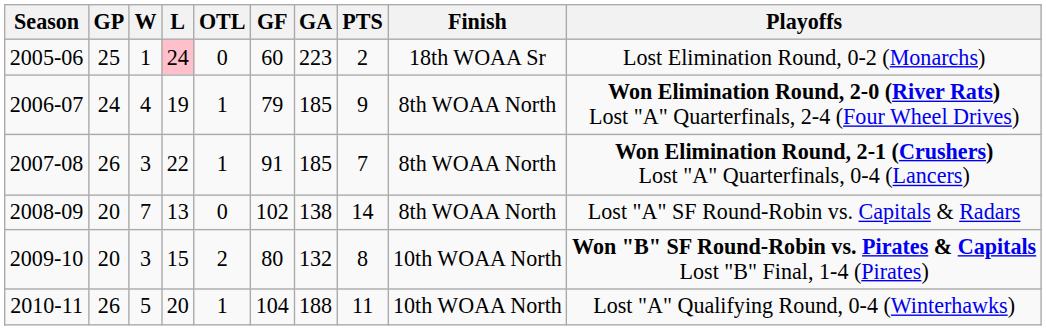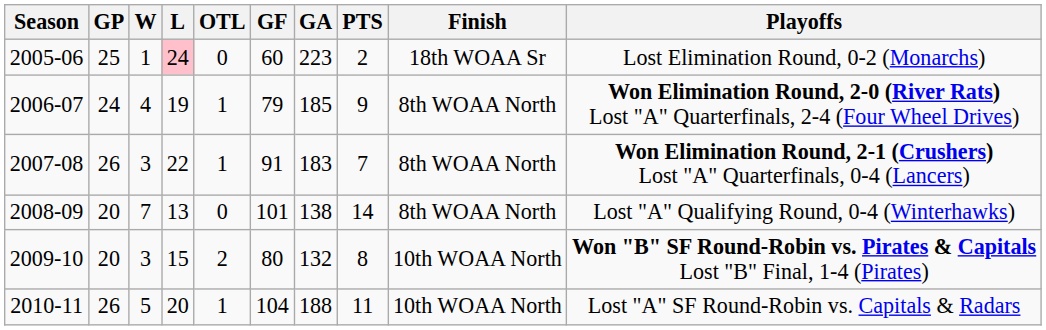 <table class="wikitable">
 <tr>
 <th>Season</th>
 <th>GP</th>
 <th>W</th>
 <th>L</th>
 <th>OTL</th>
 <th>GF</th>
 <th>GA</th>
 <th>PTS</th>
 <th>Finish</th>
 <th>Playoffs</th>
 </tr>
 <tr align="center">
 <td>2005-06</td>
 <td>25</td>
 <td>1</td>
 <td style="background: pink;">24</td>
 <td>0</td>
 <td>60</td>
 <td>223</td>
 <td>2</td>
 <td>18th WOAA Sr</td>
 <td>Lost Elimination Round, 0-2 (<a href='#'>Monarchs</a>)</td>
 </tr>
 <tr align="center">
 <td>2006-07</td>
 <td>24</td>
 <td>4</td>
 <td>19</td>
 <td>1</td>
 <td>79</td>
 <td>185</td>
 <td>9</td>
 <td>8th WOAA North</td>
 <td><strong>Won Elimination Round, 2-0 (<a href='#'>River Rats</a>)</strong> <br> Lost "A" Quarterfinals, 2-4 (<a href='#'>Four Wheel Drives</a>)</td>
 </tr>
 <tr align="center">
 <td>2007-08</td>
 <td>26</td>
 <td>3</td>
 <td>22</td>
 <td>1</td>
 <td>91</td>
-<td>185</td>
+<td>183</td>
 <td>7</td>
 <td>8th WOAA North</td>
 <td><strong>Won Elimination Round, 2-1 (<a href='#'>Crushers</a>)</strong> <br> Lost "A" Quarterfinals, 0-4 (<a href='#'>Lancers</a>)</td>
 </tr>
 <tr align="center">
 <td>2008-09</td>
 <td>20</td>
 <td>7</td>
 <td>13</td>
 <td>0</td>
-<td>102</td>
+<td>101</td>
 <td>138</td>
 <td>14</td>
 <td>8th WOAA North</td>
-<td>Lost "A" SF Round-Robin vs. <a href='#'>Capitals</a> & <a href='#'>Radars</a></td>
+<td>Lost "A" Qualifying Round, 0-4 (<a href='#'>Winterhawks</a>)</td>
 </tr>
 <tr align="center">
 <td>2009-10</td>
 <td>20</td>
 <td>3</td>
 <td>15</td>
 <td>2</td>
 <td>80</td>
 <td>132</td>
 <td>8</td>
 <td>10th WOAA North</td>
 <td><strong>Won "B" SF Round-Robin vs. <a href='#'>Pirates</a> & <a href='#'>Capitals</a></strong> <br> Lost "B" Final, 1-4 (<a href='#'>Pirates</a>)</td>
 </tr>
 <tr align="center">
 <td>2010-11</td>
 <td>26</td>
 <td>5</td>
 <td>20</td>
 <td>1</td>
 <td>104</td>
 <td>188</td>
 <td>11</td>
 <td>10th WOAA North</td>
-<td>Lost "A" Qualifying Round, 0-4 (<a href='#'>Winterhawks</a>)</td>
+<td>Lost "A" SF Round-Robin vs. <a href='#'>Capitals</a> & <a href='#'>Radars</a></td>
 </tr>
 </table>
